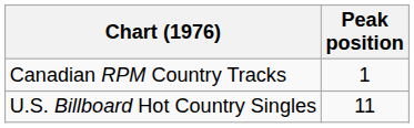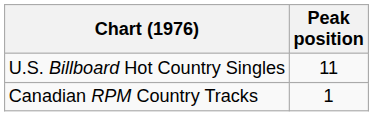 <table class="wikitable sortable">
 <tr>
 <th align="left">Chart (1976)</th>
 <th align="center">Peak<br>position</th>
 </tr>
 <tr>
+<td align="left">U.S. <em>Billboard</em> Hot Country Singles</td>
+<td align="center">11</td>
+</tr>
+<tr>
 <td align="left">Canadian <em>RPM</em> Country Tracks</td>
 <td align="center">1</td>
 </tr>
-<tr>
-<td align="left">U.S. <em>Billboard</em> Hot Country Singles</td>
-<td align="center">11</td>
-</tr>
 </table>
